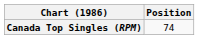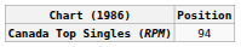 <table class="wikitable plainrowheaders" style="text-align:center">
 <tr>
 <th scope="col">Chart (1986)</th>
 <th scope="col">Position</th>
 </tr>
 <tr>
 <th scope="row">Canada Top Singles (<em>RPM</em>)</th>
-<td>74</td>
+<td>94</td>
 </tr>
 </table>
